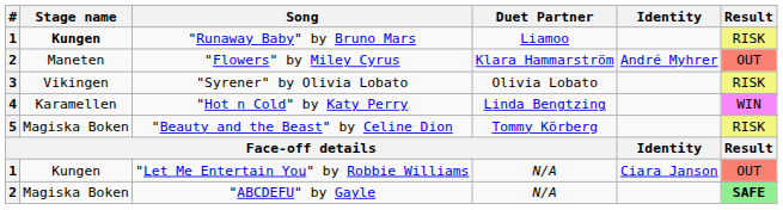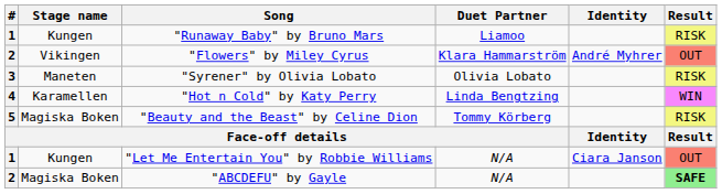 <table class="wikitable plainrowheaders" style="text-align: center;">
 <tr>
 <th>#</th>
 <th>Stage name</th>
 <th>Song</th>
 <th>Duet Partner</th>
 <th>Identity</th>
 <th>Result</th>
 </tr>
 <tr>
 <th>1</th>
-<td><strong>Kungen</strong></td>
+<td>Kungen</td>
 <td>"<a href='#'>Runaway Baby</a>" by <a href='#'>Bruno Mars</a></td>
 <td><a href='#'>Liamoo</a></td>
 <td></td>
 <td colspan=2 bgcolor=#F3F781>RISK</td>
 </tr>
 <tr>
 <th>2</th>
-<td>Maneten</td>
+<td>Vikingen</td>
 <td>"<a href='#'>Flowers</a>" by <a href='#'>Miley Cyrus</a></td>
 <td><a href='#'>Klara Hammarström</a></td>
 <td><a href='#'>André Myhrer</a></td>
 <td colspan=2 bgcolor=salmon>OUT</td>
 </tr>
 <tr>
 <th>3</th>
-<td>Vikingen</td>
+<td>Maneten</td>
 <td>"Syrener" by Olivia Lobato</td>
 <td>Olivia Lobato</td>
 <td></td>
 <td colspan=2 bgcolor=#F3F781>RISK</td>
 </tr>
 <tr>
 <th>4</th>
 <td>Karamellen</td>
 <td>"<a href='#'>Hot n Cold</a>" by <a href='#'>Katy Perry</a></td>
 <td><a href='#'>Linda Bengtzing</a></td>
 <td></td>
 <td colspan="2" bgcolor="F888FD">WIN</td>
 </tr>
 <tr>
 <th>5</th>
 <td>Magiska Boken</td>
 <td>"<a href='#'>Beauty and the Beast</a>" by <a href='#'>Celine Dion</a></td>
 <td><a href='#'>Tommy Körberg</a></td>
 <td></td>
 <td colspan=2 bgcolor=#F3F781>RISK</td>
 </tr>
 <tr>
 <th colspan="4">Face-off details</th>
 <th>Identity</th>
 <th>Result</th>
 </tr>
 <tr>
 <th>1</th>
 <td>Kungen</td>
 <td>"<a href='#'>Let Me Entertain You</a>" by <a href='#'>Robbie Williams</a></td>
 <td><em>N/A</em></td>
 <td><a href='#'>Ciara Janson</a></td>
 <td bgcolor=salmon>OUT</td>
 </tr>
 <tr>
 <th>2</th>
 <td>Magiska Boken</td>
 <td>"<a href='#'>ABCDEFU</a>" by <a href='#'>Gayle</a></td>
 <td><em>N/A</em></td>
 <td></td>
 <td bgcolor=lightgreen><strong>SAFE</strong></td>
 </tr>
 </table>
